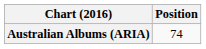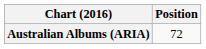 <table class="wikitable plainrowheaders" style="text-align:center">
 <tr>
 <th scope="col">Chart (2016)</th>
 <th scope="col">Position</th>
 </tr>
 <tr>
 <th scope="row">Australian Albums (ARIA)</th>
-<td>74</td>
+<td>72</td>
 </tr>
 </table>
